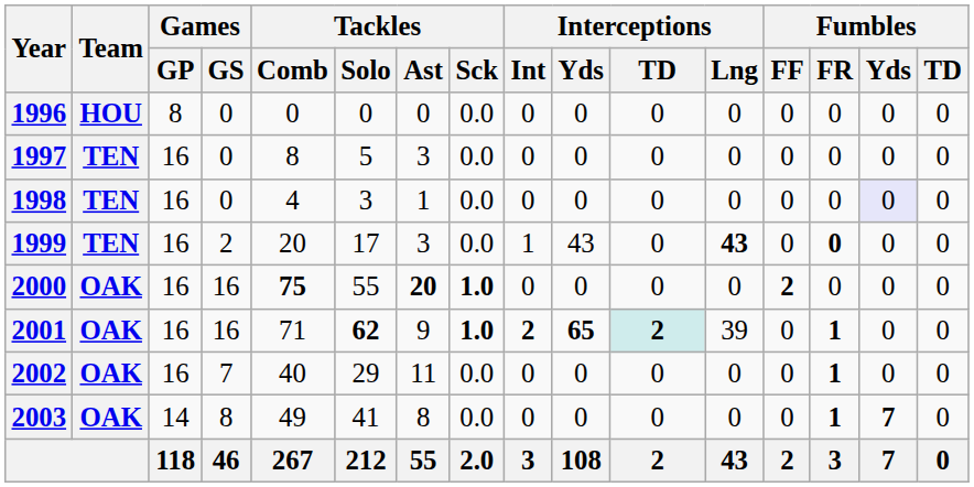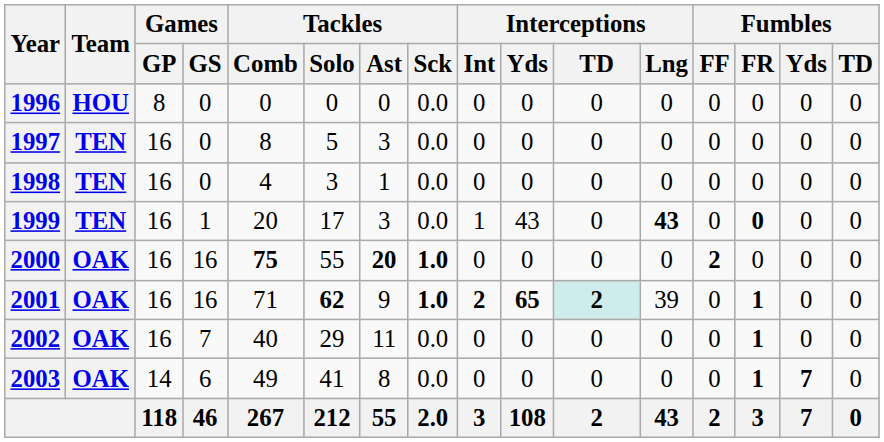 <table class="wikitable" style="text-align:center">
 <tr>
 <th rowspan="2">Year</th>
 <th rowspan="2">Team</th>
 <th colspan="2">Games</th>
 <th colspan="4">Tackles</th>
 <th colspan="4">Interceptions</th>
 <th colspan="4">Fumbles</th>
 </tr>
 <tr>
 <th>GP</th>
 <th>GS</th>
 <th>Comb</th>
 <th>Solo</th>
 <th>Ast</th>
 <th>Sck</th>
 <th>Int</th>
 <th>Yds</th>
 <th>TD</th>
 <th>Lng</th>
 <th>FF</th>
 <th>FR</th>
 <th>Yds</th>
 <th>TD</th>
 </tr>
 <tr>
 <th><a href='#'>1996</a></th>
 <th><a href='#'>HOU</a></th>
 <td>8</td>
 <td>0</td>
 <td>0</td>
 <td>0</td>
 <td>0</td>
 <td>0.0</td>
 <td>0</td>
 <td>0</td>
 <td>0</td>
 <td>0</td>
 <td>0</td>
 <td>0</td>
 <td>0</td>
 <td>0</td>
 </tr>
 <tr>
 <th><a href='#'>1997</a></th>
 <th><a href='#'>TEN</a></th>
 <td>16</td>
 <td>0</td>
 <td>8</td>
 <td>5</td>
 <td>3</td>
 <td>0.0</td>
 <td>0</td>
 <td>0</td>
 <td>0</td>
 <td>0</td>
 <td>0</td>
 <td>0</td>
 <td>0</td>
 <td>0</td>
 </tr>
 <tr>
 <th><a href='#'>1998</a></th>
 <th><a href='#'>TEN</a></th>
 <td>16</td>
 <td>0</td>
 <td>4</td>
 <td>3</td>
 <td>1</td>
 <td>0.0</td>
 <td>0</td>
 <td>0</td>
 <td>0</td>
 <td>0</td>
 <td>0</td>
 <td>0</td>
-<td style="background: lavender;">0</td>
+<td>0</td>
 <td>0</td>
 </tr>
 <tr>
 <th><a href='#'>1999</a></th>
 <th><a href='#'>TEN</a></th>
 <td>16</td>
-<td>2</td>
+<td>1</td>
 <td>20</td>
 <td>17</td>
 <td>3</td>
 <td>0.0</td>
 <td>1</td>
 <td>43</td>
 <td>0</td>
 <td><strong>43</strong></td>
 <td>0</td>
 <td><strong>0</strong></td>
 <td>0</td>
 <td>0</td>
 </tr>
 <tr>
 <th><a href='#'>2000</a></th>
 <th><a href='#'>OAK</a></th>
 <td>16</td>
 <td>16</td>
 <td><strong>75</strong></td>
 <td>55</td>
 <td><strong>20</strong></td>
 <td><strong>1.0</strong></td>
 <td>0</td>
 <td>0</td>
 <td>0</td>
 <td>0</td>
 <td><strong>2</strong></td>
 <td>0</td>
 <td>0</td>
 <td>0</td>
 </tr>
 <tr>
 <th><a href='#'>2001</a></th>
 <th><a href='#'>OAK</a></th>
 <td>16</td>
 <td>16</td>
 <td>71</td>
 <td><strong>62</strong></td>
 <td>9</td>
 <td><strong>1.0</strong></td>
 <td><strong>2</strong></td>
 <td><strong>65</strong></td>
 <td style="background:#cfecec; width:3em;"><strong>2</strong></td>
 <td>39</td>
 <td>0</td>
 <td><strong>1</strong></td>
 <td>0</td>
 <td>0</td>
 </tr>
 <tr>
 <th><a href='#'>2002</a></th>
 <th><a href='#'>OAK</a></th>
 <td>16</td>
 <td>7</td>
 <td>40</td>
 <td>29</td>
 <td>11</td>
 <td>0.0</td>
 <td>0</td>
 <td>0</td>
 <td>0</td>
 <td>0</td>
 <td>0</td>
 <td><strong>1</strong></td>
 <td>0</td>
 <td>0</td>
 </tr>
 <tr>
 <th><a href='#'>2003</a></th>
 <th><a href='#'>OAK</a></th>
 <td>14</td>
-<td>8</td>
+<td>6</td>
 <td>49</td>
 <td>41</td>
 <td>8</td>
 <td>0.0</td>
 <td>0</td>
 <td>0</td>
 <td>0</td>
 <td>0</td>
 <td>0</td>
 <td><strong>1</strong></td>
 <td><strong>7</strong></td>
 <td>0</td>
 </tr>
 <tr>
 <th colspan="2"></th>
 <th>118</th>
 <th>46</th>
 <th>267</th>
 <th>212</th>
 <th>55</th>
 <th>2.0</th>
 <th>3</th>
 <th>108</th>
 <th>2</th>
 <th>43</th>
 <th>2</th>
 <th>3</th>
 <th>7</th>
 <th>0</th>
 </tr>
 </table>
